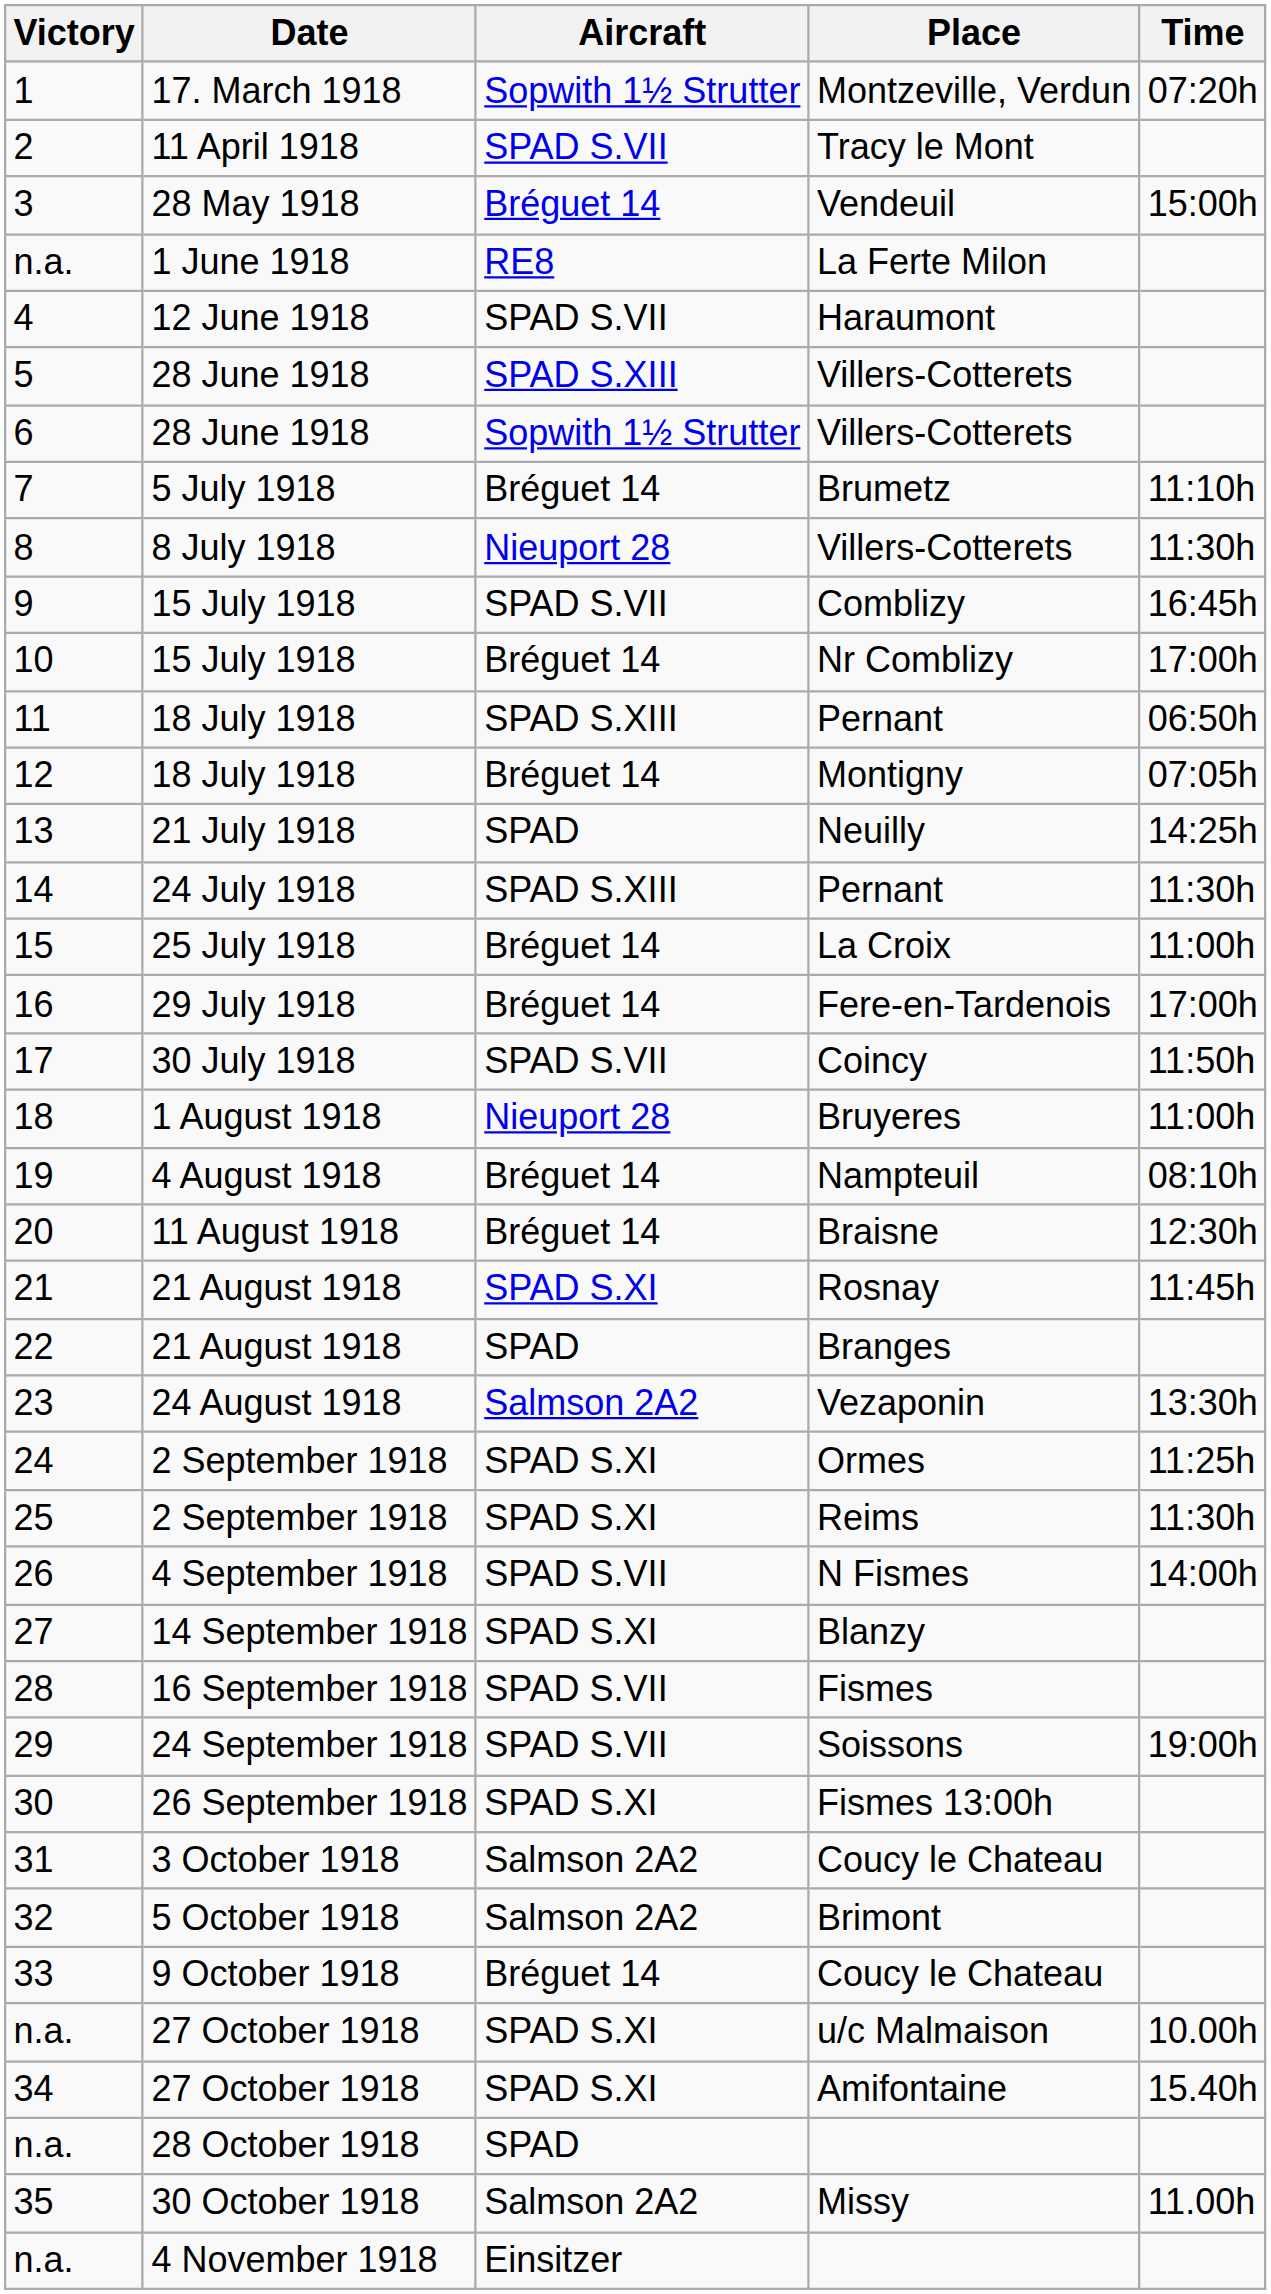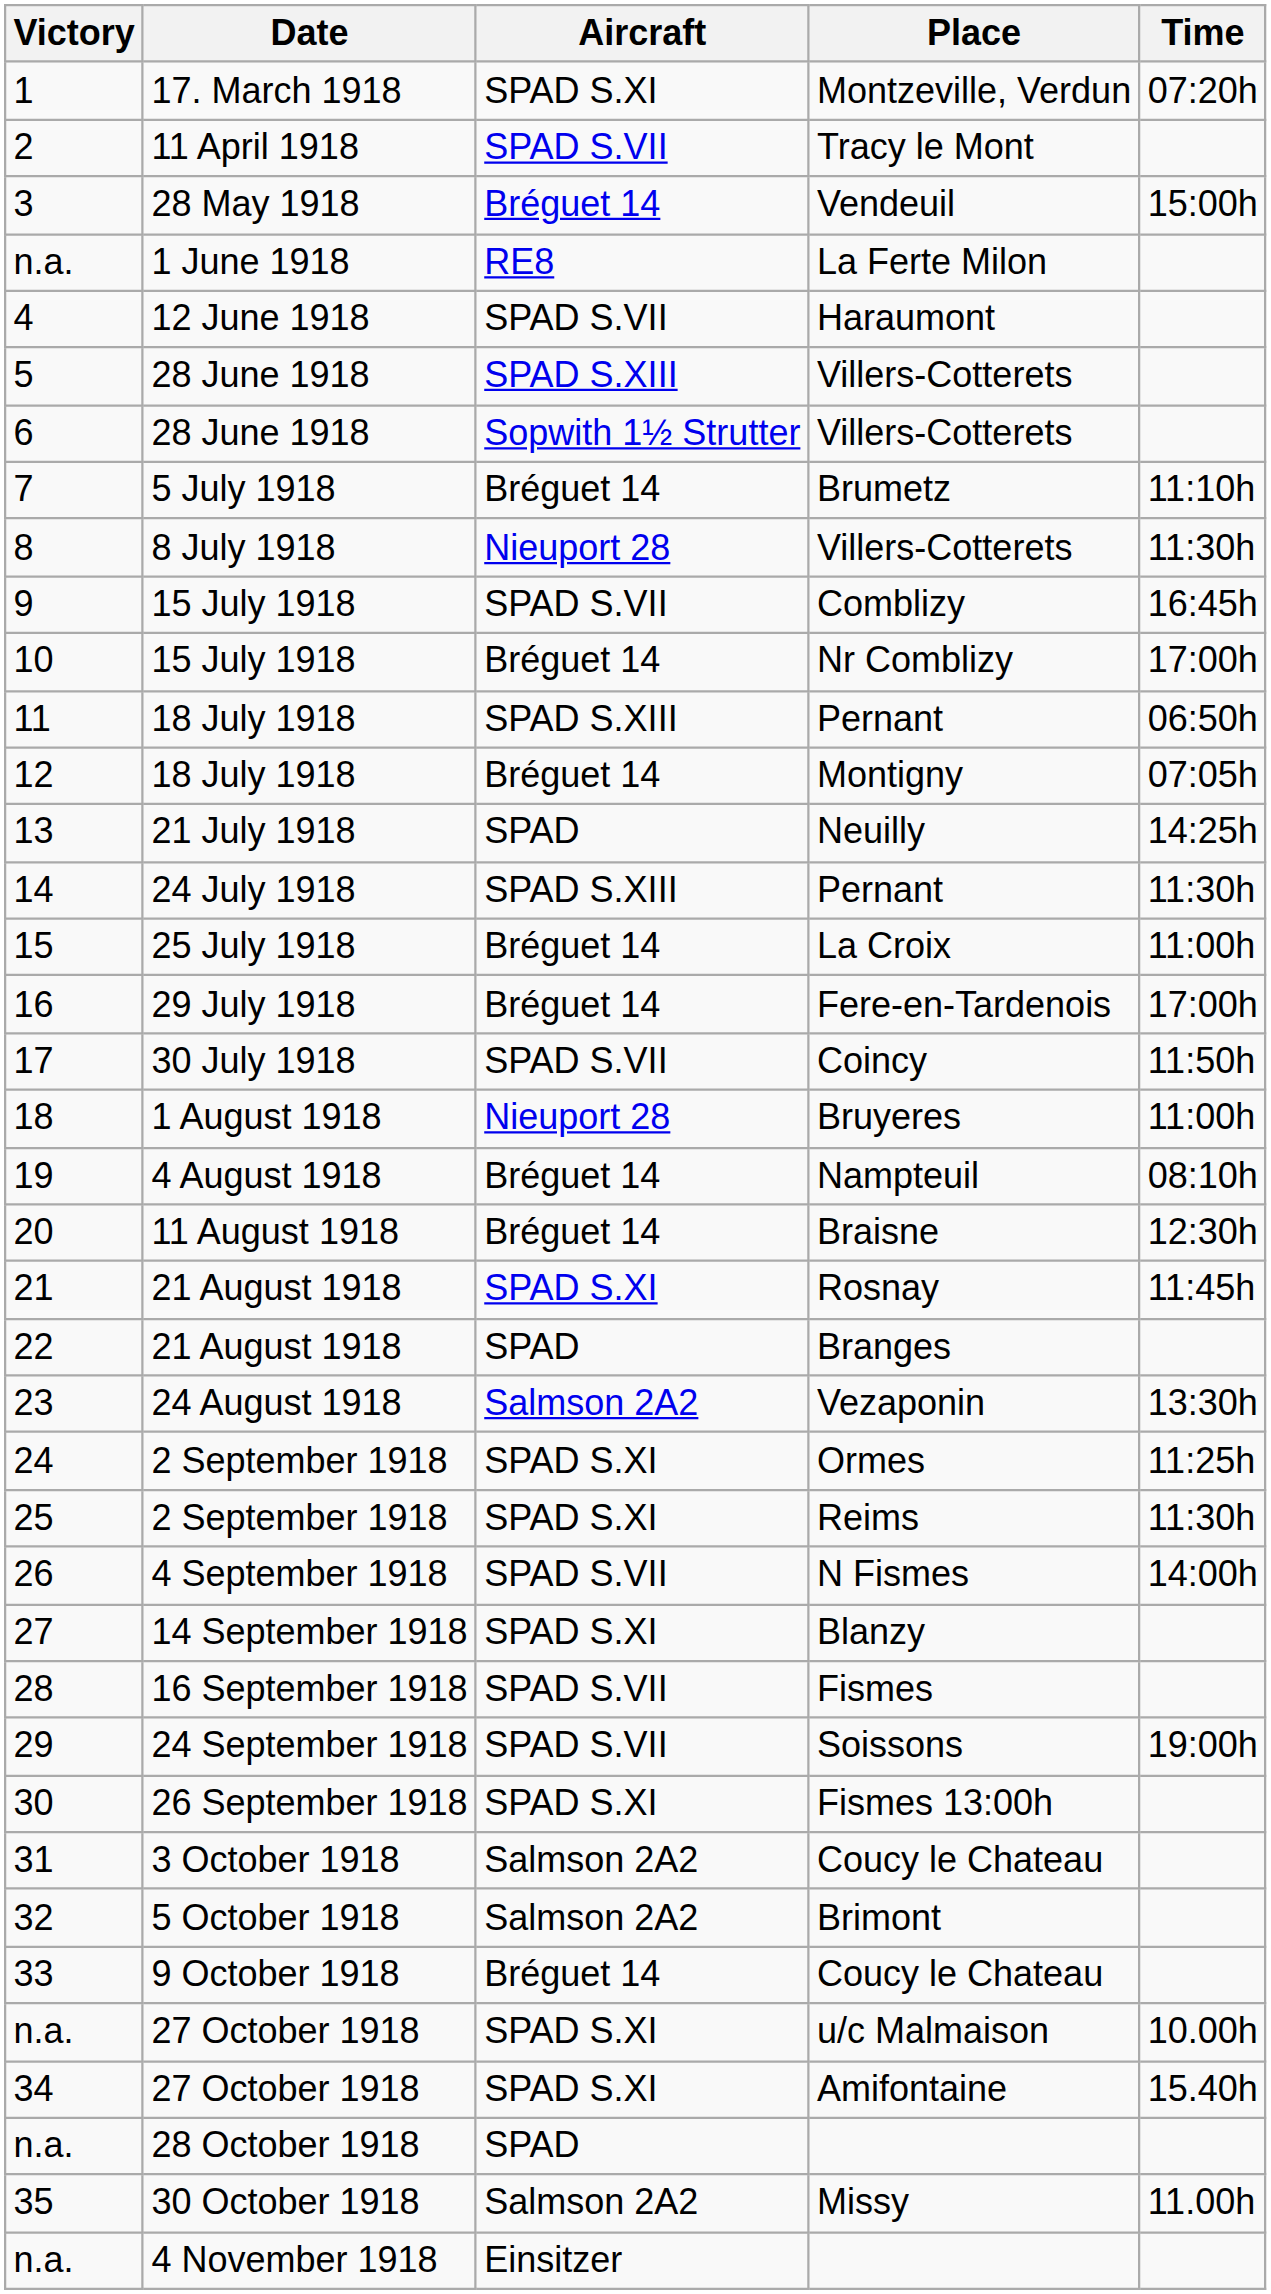 <table class="wikitable">
 <tr>
 <th>Victory</th>
 <th>Date</th>
 <th>Aircraft</th>
 <th>Place</th>
 <th>Time</th>
 </tr>
 <tr>
 <td>1</td>
 <td>17. March 1918</td>
-<td><a href='#'>Sopwith 1½ Strutter</a></td>
+<td>SPAD S.XI</td>
 <td>Montzeville, Verdun</td>
 <td>07:20h</td>
 </tr>
 <tr>
 <td>2</td>
 <td>11 April 1918</td>
 <td><a href='#'>SPAD S.VII</a></td>
 <td>Tracy le Mont</td>
 <td></td>
 </tr>
 <tr>
 <td>3</td>
 <td>28 May 1918</td>
 <td><a href='#'>Bréguet 14</a></td>
 <td>Vendeuil</td>
 <td>15:00h</td>
 </tr>
 <tr>
 <td>n.a.</td>
 <td>1 June 1918</td>
 <td><a href='#'>RE8</a></td>
 <td>La Ferte Milon</td>
 <td></td>
 </tr>
 <tr>
 <td>4</td>
 <td>12 June 1918</td>
 <td>SPAD S.VII</td>
 <td>Haraumont</td>
 <td></td>
 </tr>
 <tr>
 <td>5</td>
 <td>28 June 1918</td>
 <td><a href='#'>SPAD S.XIII</a></td>
 <td>Villers-Cotterets</td>
 <td></td>
 </tr>
 <tr>
 <td>6</td>
 <td>28 June 1918</td>
 <td><a href='#'>Sopwith 1½ Strutter</a></td>
 <td>Villers-Cotterets</td>
 <td></td>
 </tr>
 <tr>
 <td>7</td>
 <td>5 July 1918</td>
 <td>Bréguet 14</td>
 <td>Brumetz</td>
 <td>11:10h</td>
 </tr>
 <tr>
 <td>8</td>
 <td>8 July 1918</td>
 <td><a href='#'>Nieuport 28</a></td>
 <td>Villers-Cotterets</td>
 <td>11:30h</td>
 </tr>
 <tr>
 <td>9</td>
 <td>15 July 1918</td>
 <td>SPAD S.VII</td>
 <td>Comblizy</td>
 <td>16:45h</td>
 </tr>
 <tr>
 <td>10</td>
 <td>15 July 1918</td>
 <td>Bréguet 14</td>
 <td>Nr Comblizy</td>
 <td>17:00h</td>
 </tr>
 <tr>
 <td>11</td>
 <td>18 July 1918</td>
 <td>SPAD S.XIII</td>
 <td>Pernant</td>
 <td>06:50h</td>
 </tr>
 <tr>
 <td>12</td>
 <td>18 July 1918</td>
 <td>Bréguet 14</td>
 <td>Montigny</td>
 <td>07:05h</td>
 </tr>
 <tr>
 <td>13</td>
 <td>21 July 1918</td>
 <td>SPAD</td>
 <td>Neuilly</td>
 <td>14:25h</td>
 </tr>
 <tr>
 <td>14</td>
 <td>24 July 1918</td>
 <td>SPAD S.XIII</td>
 <td>Pernant</td>
 <td>11:30h</td>
 </tr>
 <tr>
 <td>15</td>
 <td>25 July 1918</td>
 <td>Bréguet 14</td>
 <td>La Croix</td>
 <td>11:00h</td>
 </tr>
 <tr>
 <td>16</td>
 <td>29 July 1918</td>
 <td>Bréguet 14</td>
 <td>Fere-en-Tardenois</td>
 <td>17:00h</td>
 </tr>
 <tr>
 <td>17</td>
 <td>30 July 1918</td>
 <td>SPAD S.VII</td>
 <td>Coincy</td>
 <td>11:50h</td>
 </tr>
 <tr>
 <td>18</td>
 <td>1 August 1918</td>
 <td><a href='#'>Nieuport 28</a></td>
 <td>Bruyeres</td>
 <td>11:00h</td>
 </tr>
 <tr>
 <td>19</td>
 <td>4 August 1918</td>
 <td>Bréguet 14</td>
 <td>Nampteuil</td>
 <td>08:10h</td>
 </tr>
 <tr>
 <td>20</td>
 <td>11 August 1918</td>
 <td>Bréguet 14</td>
 <td>Braisne</td>
 <td>12:30h</td>
 </tr>
 <tr>
 <td>21</td>
 <td>21 August 1918</td>
 <td><a href='#'>SPAD S.XI</a></td>
 <td>Rosnay</td>
 <td>11:45h</td>
 </tr>
 <tr>
 <td>22</td>
 <td>21 August 1918</td>
 <td>SPAD</td>
 <td>Branges</td>
 <td></td>
 </tr>
 <tr>
 <td>23</td>
 <td>24 August 1918</td>
 <td><a href='#'>Salmson 2A2</a></td>
 <td>Vezaponin</td>
 <td>13:30h</td>
 </tr>
 <tr>
 <td>24</td>
 <td>2 September 1918</td>
 <td>SPAD S.XI</td>
 <td>Ormes</td>
 <td>11:25h</td>
 </tr>
 <tr>
 <td>25</td>
 <td>2 September 1918</td>
 <td>SPAD S.XI</td>
 <td>Reims</td>
 <td>11:30h</td>
 </tr>
 <tr>
 <td>26</td>
 <td>4 September 1918</td>
 <td>SPAD S.VII</td>
 <td>N Fismes</td>
 <td>14:00h</td>
 </tr>
 <tr>
 <td>27</td>
 <td>14 September 1918</td>
 <td>SPAD S.XI</td>
 <td>Blanzy</td>
 <td></td>
 </tr>
 <tr>
 <td>28</td>
 <td>16 September 1918</td>
 <td>SPAD S.VII</td>
 <td>Fismes</td>
 <td></td>
 </tr>
 <tr>
 <td>29</td>
 <td>24 September 1918</td>
 <td>SPAD S.VII</td>
 <td>Soissons</td>
 <td>19:00h</td>
 </tr>
 <tr>
 <td>30</td>
 <td>26 September 1918</td>
 <td>SPAD S.XI</td>
 <td>Fismes 13:00h</td>
 </tr>
 <tr>
 <td>31</td>
 <td>3 October 1918</td>
 <td>Salmson 2A2</td>
 <td>Coucy le Chateau</td>
 <td></td>
 </tr>
 <tr>
 <td>32</td>
 <td>5 October 1918</td>
 <td>Salmson 2A2</td>
 <td>Brimont</td>
 <td></td>
 </tr>
 <tr>
 <td>33</td>
 <td>9 October 1918</td>
 <td>Bréguet 14</td>
 <td>Coucy le Chateau</td>
 <td></td>
 </tr>
 <tr>
 <td>n.a.</td>
 <td>27 October 1918</td>
 <td>SPAD S.XI</td>
 <td>u/c Malmaison</td>
 <td>10.00h</td>
 </tr>
 <tr>
 <td>34</td>
 <td>27 October 1918</td>
 <td>SPAD S.XI</td>
 <td>Amifontaine</td>
 <td>15.40h</td>
 </tr>
 <tr>
 <td>n.a.</td>
 <td>28 October 1918</td>
 <td>SPAD</td>
 <td></td>
 <td></td>
 </tr>
 <tr>
 <td>35</td>
 <td>30 October 1918</td>
 <td>Salmson 2A2</td>
 <td>Missy</td>
 <td>11.00h</td>
 </tr>
 <tr>
 <td>n.a.</td>
 <td>4 November 1918</td>
 <td>Einsitzer</td>
 <td></td>
 <td></td>
 </tr>
 </table>
